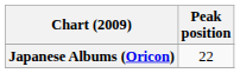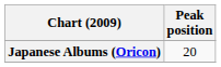 <table class="wikitable sortable plainrowheaders" style="text-align:center">
 <tr>
 <th scope="col">Chart (2009)</th>
 <th scope="col">Peak<br>position</th>
 </tr>
 <tr>
 </tr>
 <tr>
 <th scope="row">Japanese Albums (<a href='#'>Oricon</a>)</th>
-<td>22</td>
+<td>20</td>
 </tr>
 <tr>
 </tr>
 <tr>
 </tr>
 <tr>
 </tr>
 <tr>
 </tr>
 </table>
